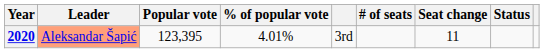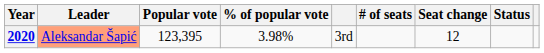 <table class="wikitable" style="text-align:center">
 <tr>
 <th>Year</th>
 <th>Leader</th>
 <th>Popular vote</th>
 <th>% of popular vote</th>
 <th></th>
 <th># of seats</th>
 <th>Seat change</th>
 <th>Status</th>
 <th></th>
 </tr>
 <tr>
 <th><a href='#'>2020</a></th>
 <td style="background: lightsalmon;"><a href='#'>Aleksandar Šapić</a></td>
 <td>123,395</td>
-<td>4.01%</td>
+<td>3.98%</td>
 <td> 3rd</td>
 <td></td>
-<td> 11</td>
+<td> 12</td>
 <td></td>
 <td></td>
 </tr>
 </table>
